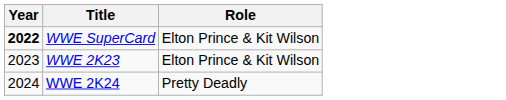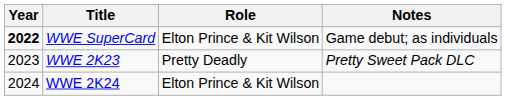 <table class="wikitable sortable">
 <tr>
 <th>Year</th>
 <th>Title</th>
 <th>Role</th>
+<th class="unsortable">Notes</th>
 </tr>
 <tr>
 <td><strong>2022</strong></td>
 <td><em><a href='#'>WWE SuperCard</a></em></td>
 <td>Elton Prince & Kit Wilson</td>
+<td>Game debut; as individuals</td>
 </tr>
 <tr>
 <td>2023</td>
 <td><em><a href='#'>WWE 2K23</a></em></td>
-<td>Elton Prince & Kit Wilson</td>
+<td>Pretty Deadly</td>
+<td><em>Pretty Sweet Pack DLC</td>
 </tr>
 <tr>
 <td>2024</td>
 <td></em><a href='#'>WWE 2K24</a><em></td>
-<td>Pretty Deadly</td>
+<td>Elton Prince & Kit Wilson</td>
+<td></td>
 </tr>
 </table>
